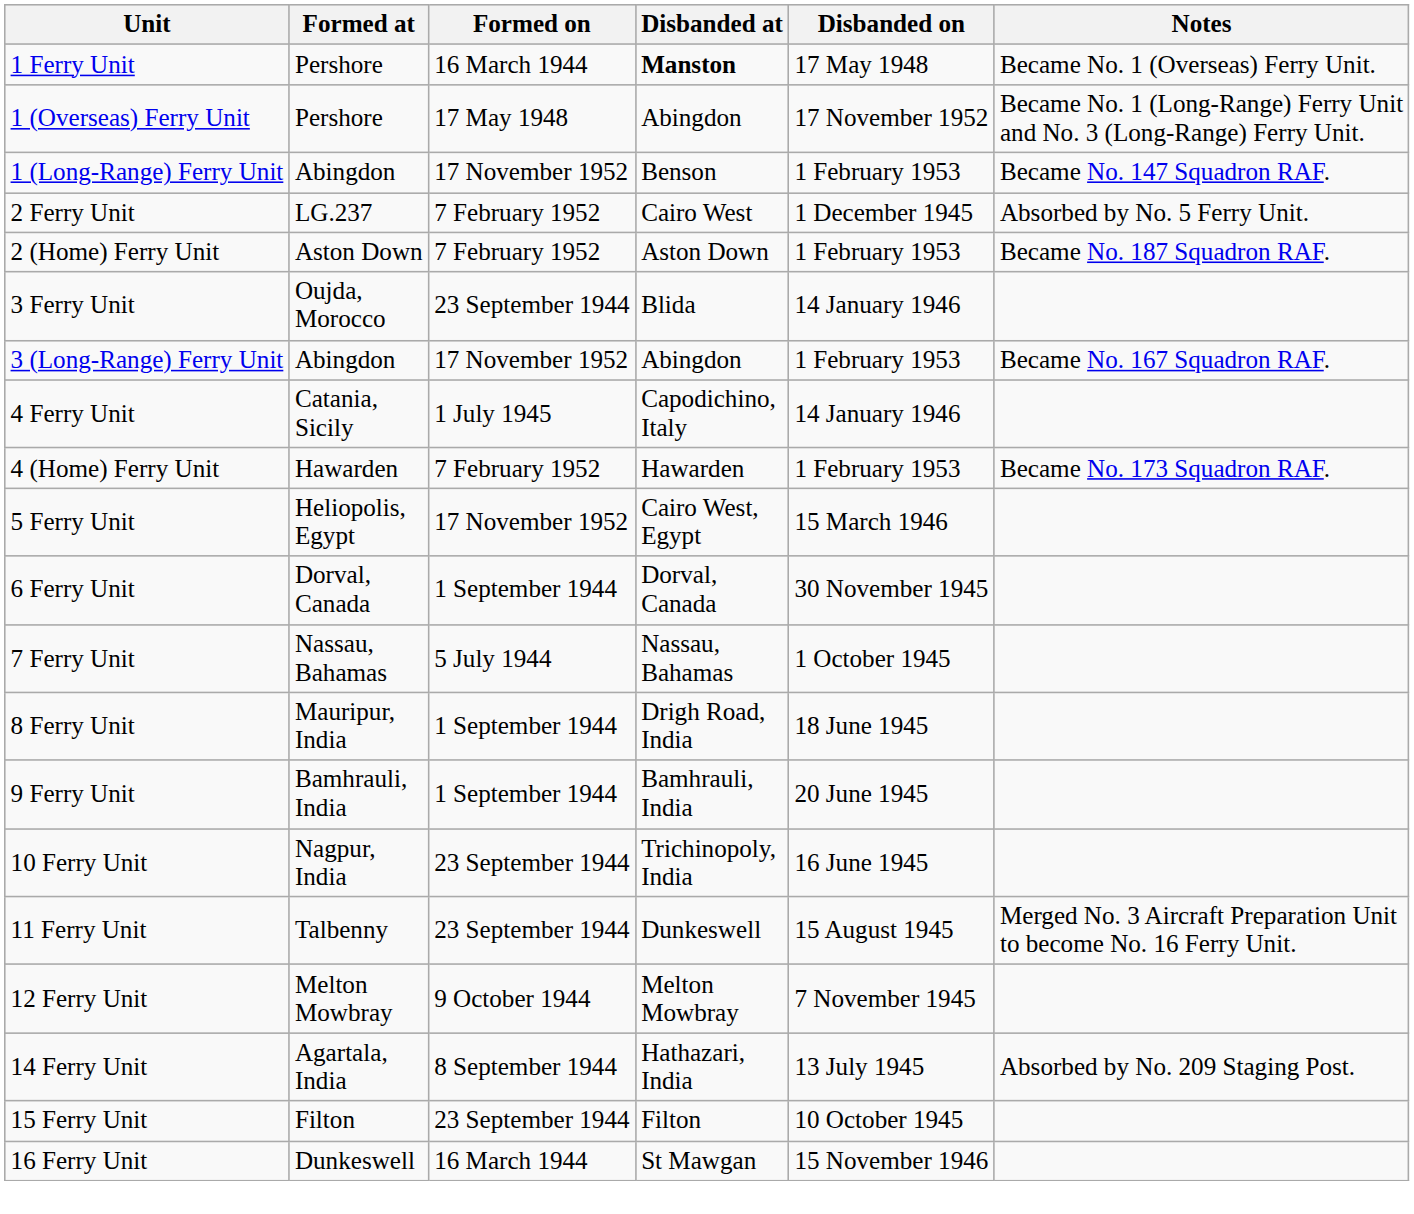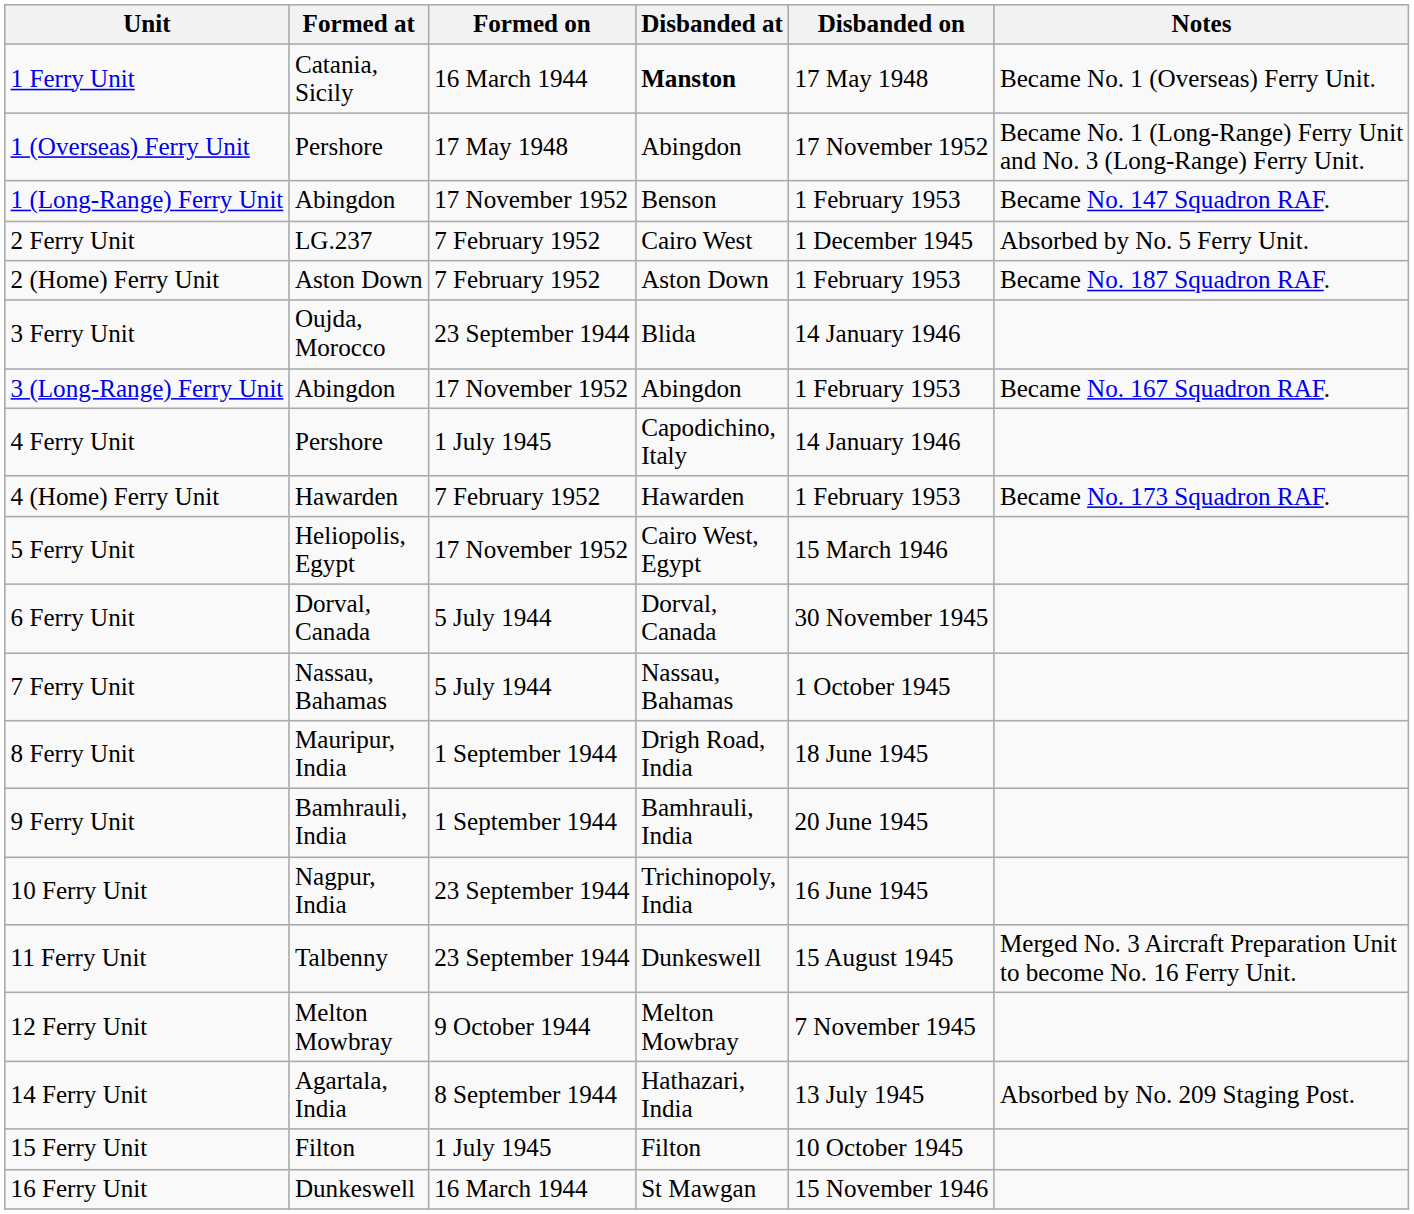 <table class="wikitable">
 <tr>
 <th>Unit</th>
 <th>Formed at</th>
 <th>Formed on</th>
 <th>Disbanded at</th>
 <th>Disbanded on</th>
 <th>Notes</th>
 </tr>
 <tr>
 <td><a href='#'>1 Ferry Unit</a></td>
-<td>Pershore</td>
+<td>Catania,<br>Sicily</td>
 <td>16 March 1944</td>
 <td><strong>Manston</strong></td>
 <td>17 May 1948</td>
 <td>Became No. 1 (Overseas) Ferry Unit.</td>
 </tr>
 <tr>
 <td><a href='#'>1 (Overseas) Ferry Unit</a></td>
 <td>Pershore</td>
 <td>17 May 1948</td>
 <td>Abingdon</td>
 <td>17 November 1952</td>
 <td>Became No. 1 (Long-Range) Ferry Unit<br>and No. 3 (Long-Range) Ferry Unit.</td>
 </tr>
 <tr>
 <td><a href='#'>1 (Long-Range) Ferry Unit</a></td>
 <td>Abingdon</td>
 <td>17 November 1952</td>
 <td>Benson</td>
 <td>1 February 1953</td>
 <td>Became <a href='#'>No. 147 Squadron RAF</a>.</td>
 </tr>
 <tr>
 <td>2 Ferry Unit</td>
 <td>LG.237</td>
 <td>7 February 1952</td>
 <td>Cairo West</td>
 <td>1 December 1945</td>
 <td>Absorbed by No. 5 Ferry Unit.</td>
 </tr>
 <tr>
 <td>2 (Home) Ferry Unit</td>
 <td>Aston Down</td>
 <td>7 February 1952</td>
 <td>Aston Down</td>
 <td>1 February 1953</td>
 <td>Became <a href='#'>No. 187 Squadron RAF</a>.</td>
 </tr>
 <tr>
 <td>3 Ferry Unit</td>
 <td>Oujda,<br>Morocco</td>
 <td>23 September 1944</td>
 <td>Blida</td>
 <td>14 January 1946</td>
 <td></td>
 </tr>
 <tr>
 <td><a href='#'>3 (Long-Range) Ferry Unit</a></td>
 <td>Abingdon</td>
 <td>17 November 1952</td>
 <td>Abingdon</td>
 <td>1 February 1953</td>
 <td>Became <a href='#'>No. 167 Squadron RAF</a>.</td>
 </tr>
 <tr>
 <td>4 Ferry Unit</td>
-<td>Catania,<br>Sicily</td>
+<td>Pershore</td>
 <td>1 July 1945</td>
 <td>Capodichino,<br>Italy</td>
 <td>14 January 1946</td>
 <td></td>
 </tr>
 <tr>
 <td>4 (Home) Ferry Unit</td>
 <td>Hawarden</td>
 <td>7 February 1952</td>
 <td>Hawarden</td>
 <td>1 February 1953</td>
 <td>Became <a href='#'>No. 173 Squadron RAF</a>.</td>
 </tr>
 <tr>
 <td>5 Ferry Unit</td>
 <td>Heliopolis,<br>Egypt</td>
 <td>17 November 1952</td>
 <td>Cairo West,<br>Egypt</td>
 <td>15 March 1946</td>
 <td></td>
 </tr>
 <tr>
 <td>6 Ferry Unit</td>
 <td>Dorval,<br>Canada</td>
-<td>1 September 1944</td>
+<td>5 July 1944</td>
 <td>Dorval,<br>Canada</td>
 <td>30 November 1945</td>
 <td></td>
 </tr>
 <tr>
 <td>7 Ferry Unit</td>
 <td>Nassau,<br>Bahamas</td>
 <td>5 July 1944</td>
 <td>Nassau,<br>Bahamas</td>
 <td>1 October 1945</td>
 <td></td>
 </tr>
 <tr>
 <td>8 Ferry Unit</td>
 <td>Mauripur,<br>India</td>
 <td>1 September 1944</td>
 <td>Drigh Road,<br>India</td>
 <td>18 June 1945</td>
 <td></td>
 </tr>
 <tr>
 <td>9 Ferry Unit</td>
 <td>Bamhrauli,<br>India</td>
 <td>1 September 1944</td>
 <td>Bamhrauli,<br>India</td>
 <td>20 June 1945</td>
 <td></td>
 </tr>
 <tr>
 <td>10 Ferry Unit</td>
 <td>Nagpur,<br>India</td>
 <td>23 September 1944</td>
 <td>Trichinopoly,<br>India</td>
 <td>16 June 1945</td>
 <td></td>
 </tr>
 <tr>
 <td>11 Ferry Unit</td>
 <td>Talbenny</td>
 <td>23 September 1944</td>
 <td>Dunkeswell</td>
 <td>15 August 1945</td>
 <td>Merged No. 3 Aircraft Preparation Unit<br>to become No. 16 Ferry Unit.</td>
 </tr>
 <tr>
 <td>12 Ferry Unit</td>
 <td>Melton<br>Mowbray</td>
 <td>9 October 1944</td>
 <td>Melton<br>Mowbray</td>
 <td>7 November 1945</td>
 <td></td>
 </tr>
 <tr>
 <td>14 Ferry Unit</td>
 <td>Agartala,<br>India</td>
 <td>8 September 1944</td>
 <td>Hathazari,<br>India</td>
 <td>13 July 1945</td>
 <td>Absorbed by No. 209 Staging Post.</td>
 </tr>
 <tr>
 <td>15 Ferry Unit</td>
 <td>Filton</td>
-<td>23 September 1944</td>
+<td>1 July 1945</td>
 <td>Filton</td>
 <td>10 October 1945</td>
 <td></td>
 </tr>
 <tr>
 <td>16 Ferry Unit</td>
 <td>Dunkeswell</td>
 <td>16 March 1944</td>
 <td>St Mawgan</td>
 <td>15 November 1946</td>
 <td></td>
 </tr>
 </table>
